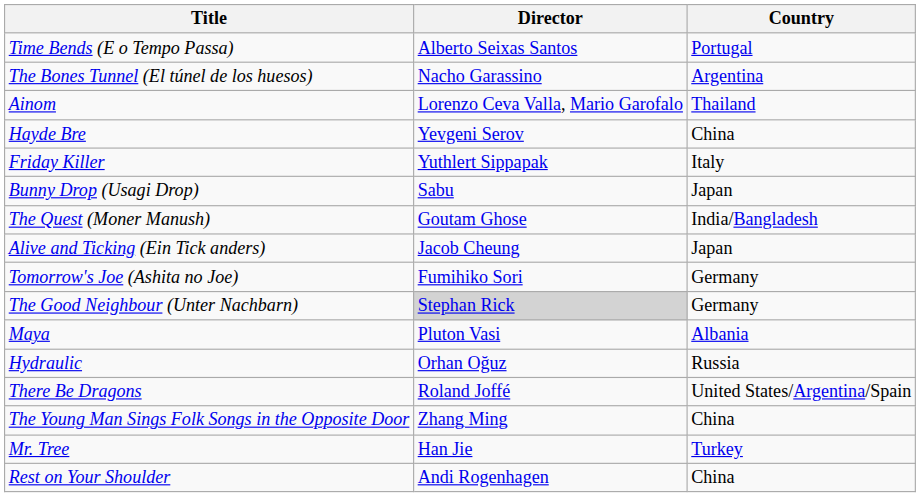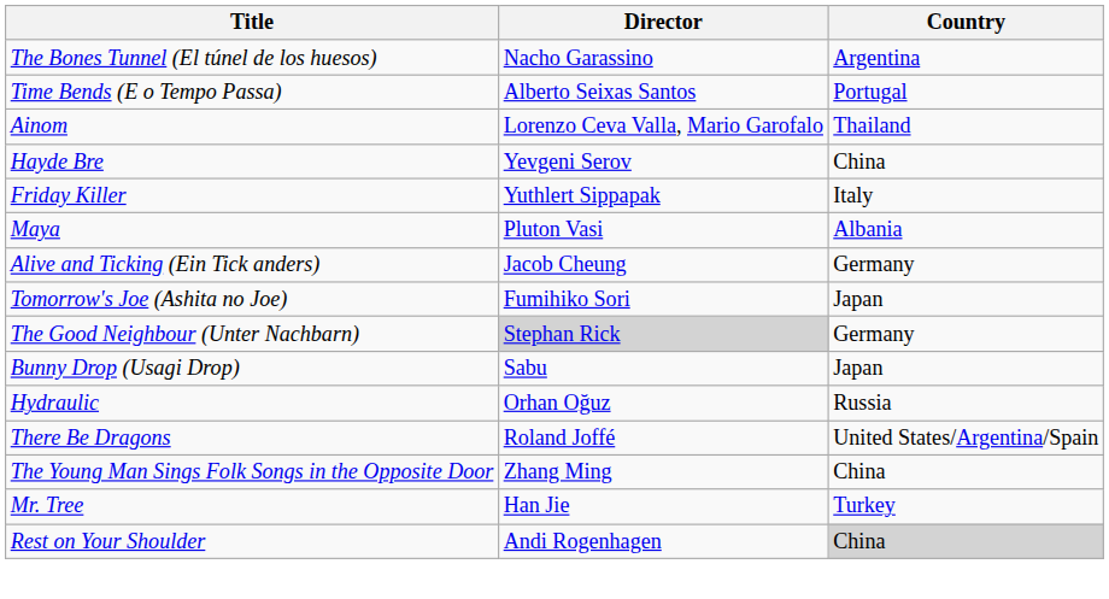 <table class="wikitable">
 <tr>
 <th>Title</th>
 <th>Director</th>
 <th>Country</th>
 </tr>
 <tr>
+<td><em><a href='#'>The Bones Tunnel</a></em> <em>(El túnel de los huesos)</em></td>
+<td><a href='#'>Nacho Garassino</a></td>
+<td><a href='#'>Argentina</a></td>
+</tr>
+<tr>
 <td><em><a href='#'>Time Bends</a></em> <em>(E o Tempo Passa)</em></td>
 <td><a href='#'>Alberto Seixas Santos</a></td>
 <td><a href='#'>Portugal</a></td>
-</tr>
-<tr>
-<td><em><a href='#'>The Bones Tunnel</a></em> <em>(El túnel de los huesos)</em></td>
-<td><a href='#'>Nacho Garassino</a></td>
-<td><a href='#'>Argentina</a></td>
 </tr>
 <tr>
 <td><em><a href='#'>Ainom</a></em></td>
 <td><a href='#'>Lorenzo Ceva Valla</a>, <a href='#'>Mario Garofalo</a></td>
 <td><a href='#'>Thailand</a></td>
 </tr>
 <tr>
 <td><em><a href='#'>Hayde Bre</a></em></td>
 <td><a href='#'>Yevgeni Serov</a></td>
 <td>China</td>
 </tr>
 <tr>
 <td><em><a href='#'>Friday Killer</a></em></td>
 <td><a href='#'>Yuthlert Sippapak</a></td>
 <td>Italy</td>
 </tr>
 <tr>
-<td><em><a href='#'>Bunny Drop</a></em> <em>(Usagi Drop)</em></td>
-<td><a href='#'>Sabu</a></td>
-<td>Japan</td>
-</tr>
-<tr>
-<td><em><a href='#'>The Quest</a></em> <em>(Moner Manush)</em></td>
-<td><a href='#'>Goutam Ghose</a></td>
-<td>India/<a href='#'>Bangladesh</a></td>
+<td><em><a href='#'>Maya</a></em></td>
+<td><a href='#'>Pluton Vasi</a></td>
+<td><a href='#'>Albania</a></td>
 </tr>
 <tr>
 <td><em><a href='#'>Alive and Ticking</a></em> <em>(Ein Tick anders)</em></td>
 <td><a href='#'>Jacob Cheung</a></td>
-<td>Japan</td>
+<td>Germany</td>
 </tr>
 <tr>
 <td><em><a href='#'>Tomorrow's Joe</a></em> <em>(Ashita no Joe)</em></td>
 <td><a href='#'>Fumihiko Sori</a></td>
-<td>Germany</td>
+<td>Japan</td>
 </tr>
 <tr>
 <td><em><a href='#'>The Good Neighbour</a></em> <em>(Unter Nachbarn)</em></td>
 <td style="background: lightgrey;"><a href='#'>Stephan Rick</a></td>
 <td>Germany</td>
 </tr>
 <tr>
-<td><em><a href='#'>Maya</a></em></td>
-<td><a href='#'>Pluton Vasi</a></td>
-<td><a href='#'>Albania</a></td>
+<td><em><a href='#'>Bunny Drop</a></em> <em>(Usagi Drop)</em></td>
+<td><a href='#'>Sabu</a></td>
+<td>Japan</td>
 </tr>
 <tr>
 <td><em><a href='#'>Hydraulic</a></em></td>
 <td><a href='#'>Orhan Oğuz</a></td>
 <td>Russia</td>
 </tr>
 <tr>
 <td><em><a href='#'>There Be Dragons</a></em></td>
 <td><a href='#'>Roland Joffé</a></td>
 <td>United States/<a href='#'>Argentina</a>/Spain</td>
 </tr>
 <tr>
 <td><em><a href='#'>The Young Man Sings Folk Songs in the Opposite Door</a></em></td>
 <td><a href='#'>Zhang Ming</a></td>
 <td>China</td>
 </tr>
 <tr>
 <td><em><a href='#'>Mr. Tree</a></em></td>
 <td><a href='#'>Han Jie</a></td>
 <td><a href='#'>Turkey</a></td>
 </tr>
 <tr>
 <td><em><a href='#'>Rest on Your Shoulder</a></em></td>
 <td><a href='#'>Andi Rogenhagen</a></td>
-<td>China</td>
+<td style="background: lightgrey;">China</td>
 </tr>
 </table>
